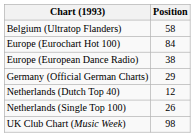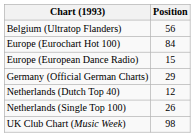 <table class="wikitable sortable">
 <tr>
 <th>Chart (1993)</th>
 <th>Position</th>
 </tr>
 <tr>
 <td>Belgium (Ultratop Flanders)</td>
-<td align="center">58</td>
+<td align="center">56</td>
 </tr>
 <tr>
 <td>Europe (Eurochart Hot 100)</td>
 <td align="center">84</td>
 </tr>
 <tr>
 <td>Europe (European Dance Radio)</td>
-<td align="center">38</td>
+<td align="center">15</td>
 </tr>
 <tr>
 <td>Germany (Official German Charts)</td>
 <td align="center">29</td>
 </tr>
 <tr>
 <td>Netherlands (Dutch Top 40)</td>
 <td align="center">12</td>
 </tr>
 <tr>
 <td>Netherlands (Single Top 100)</td>
 <td align="center">26</td>
 </tr>
 <tr>
 <td>UK Club Chart (<em>Music Week</em>)</td>
 <td align="center">98</td>
 </tr>
 </table>
